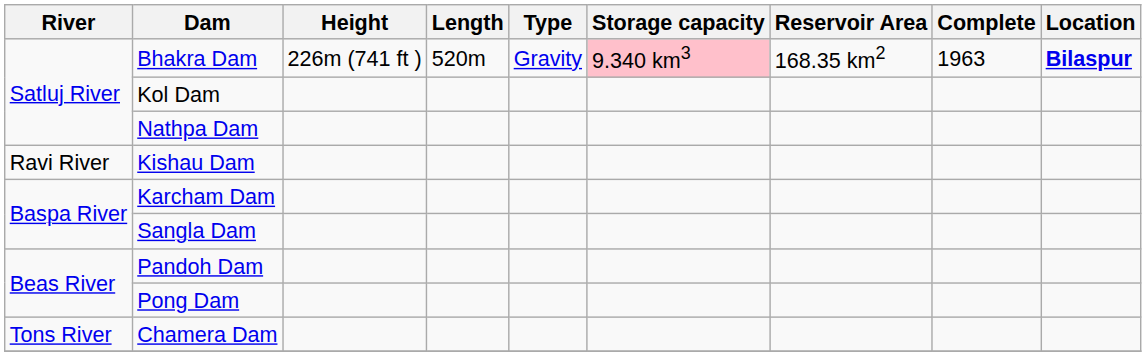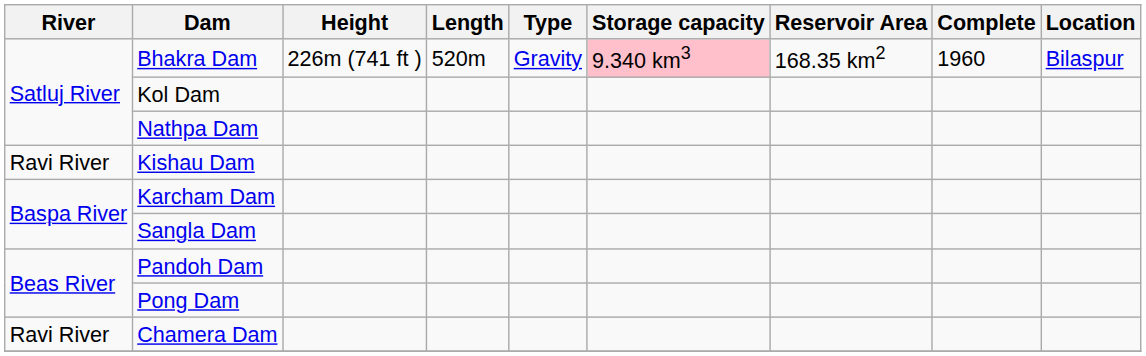 <table class="wikitable sortable" style="font-size: 95%;">
 <tr>
 <th>River</th>
 <th>Dam</th>
 <th>Height</th>
 <th>Length</th>
 <th>Type</th>
 <th>Storage capacity</th>
 <th>Reservoir Area</th>
 <th>Complete</th>
 <th>Location</th>
 </tr>
 <tr>
 <td rowspan="3"><a href='#'>Satluj River</a></td>
 <td><a href='#'>Bhakra Dam</a></td>
 <td>226m (741 ft )</td>
 <td>520m</td>
 <td><a href='#'>Gravity</a></td>
 <td style="background: pink;">9.340 km<sup>3</sup></td>
 <td>168.35 km<sup>2</sup></td>
-<td>1963</td>
-<td><strong><a href='#'>Bilaspur</a></strong></td>
+<td>1960</td>
+<td><a href='#'>Bilaspur</a></td>
 </tr>
 <tr>
 <td>Kol Dam</td>
 <td></td>
 <td></td>
 <td></td>
 <td></td>
 <td></td>
 <td></td>
 <td></td>
 </tr>
 <tr>
 <td><a href='#'>Nathpa Dam</a></td>
 <td></td>
 <td></td>
 <td></td>
 <td></td>
 <td></td>
 <td></td>
 <td></td>
 </tr>
 <tr>
 <td>Ravi River</td>
 <td><a href='#'>Kishau Dam</a></td>
 <td></td>
 <td></td>
 <td></td>
 <td></td>
 <td></td>
 <td></td>
 <td></td>
 </tr>
 <tr>
 <td rowspan="2"><a href='#'>Baspa River</a></td>
 <td><a href='#'>Karcham Dam</a></td>
 <td></td>
 <td></td>
 <td></td>
 <td></td>
 <td></td>
 <td></td>
 <td></td>
 </tr>
 <tr>
 <td><a href='#'>Sangla Dam</a></td>
 <td></td>
 <td></td>
 <td></td>
 <td></td>
 <td></td>
 <td></td>
 <td></td>
 </tr>
 <tr>
 <td rowspan="2"><a href='#'>Beas River</a></td>
 <td><a href='#'>Pandoh Dam</a></td>
 <td></td>
 <td></td>
 <td></td>
 <td></td>
 <td></td>
 <td></td>
 <td></td>
 </tr>
 <tr>
 <td><a href='#'>Pong Dam</a></td>
 <td></td>
 <td></td>
 <td></td>
 <td></td>
 <td></td>
 <td></td>
 <td></td>
 </tr>
 <tr>
-<td><a href='#'>Tons River</a></td>
+<td>Ravi River</td>
 <td><a href='#'>Chamera Dam</a></td>
 <td></td>
 <td></td>
 <td></td>
 <td></td>
 <td></td>
 <td></td>
 <td></td>
 </tr>
 <tr ||chamba||>
 </tr>
 </table>
